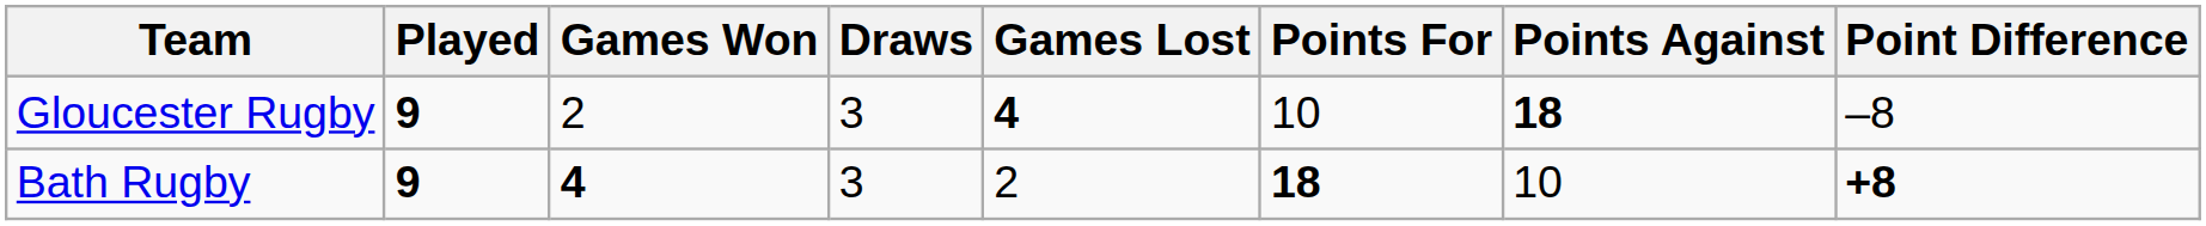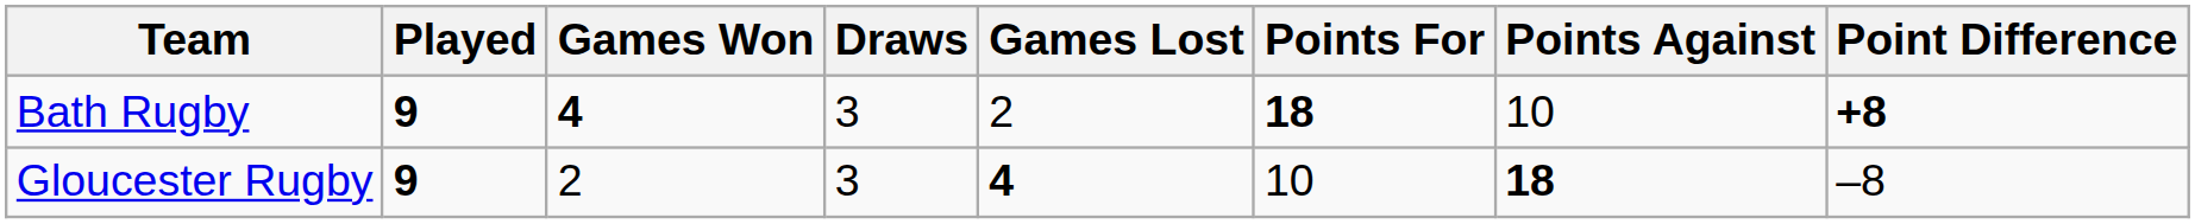 <table class="wikitable">
 <tr>
 <th>Team</th>
 <th>Played</th>
 <th>Games Won</th>
 <th>Draws</th>
 <th>Games Lost</th>
 <th>Points For</th>
 <th>Points Against</th>
 <th>Point Difference</th>
 </tr>
 <tr>
+<td><a href='#'>Bath Rugby</a></td>
+<td><strong>9</strong></td>
+<td><strong>4</strong></td>
+<td>3</td>
+<td>2</td>
+<td><strong>18</strong></td>
+<td>10</td>
+<td><strong>+8</strong></td>
+</tr>
+<tr>
 <td><a href='#'>Gloucester Rugby</a></td>
 <td><strong>9</strong></td>
 <td>2</td>
 <td>3</td>
 <td><strong>4</strong></td>
 <td>10</td>
 <td><strong>18</strong></td>
 <td>–8</td>
 </tr>
-<tr>
-<td><a href='#'>Bath Rugby</a></td>
-<td><strong>9</strong></td>
-<td><strong>4</strong></td>
-<td>3</td>
-<td>2</td>
-<td><strong>18</strong></td>
-<td>10</td>
-<td><strong>+8</strong></td>
-</tr>
 </table>
